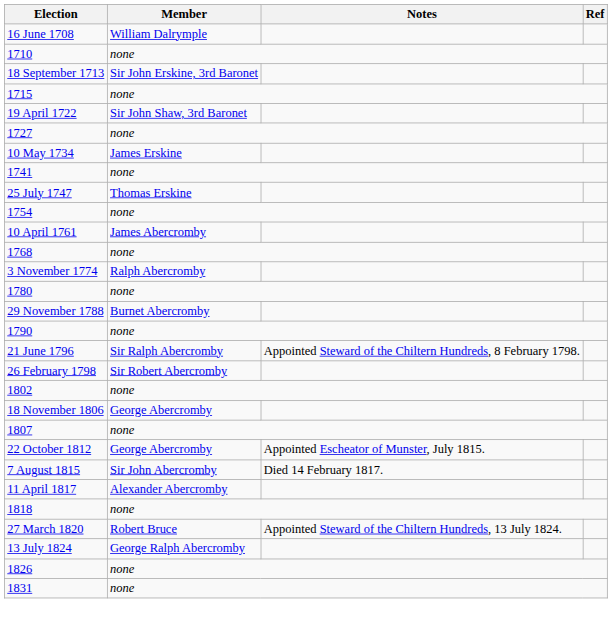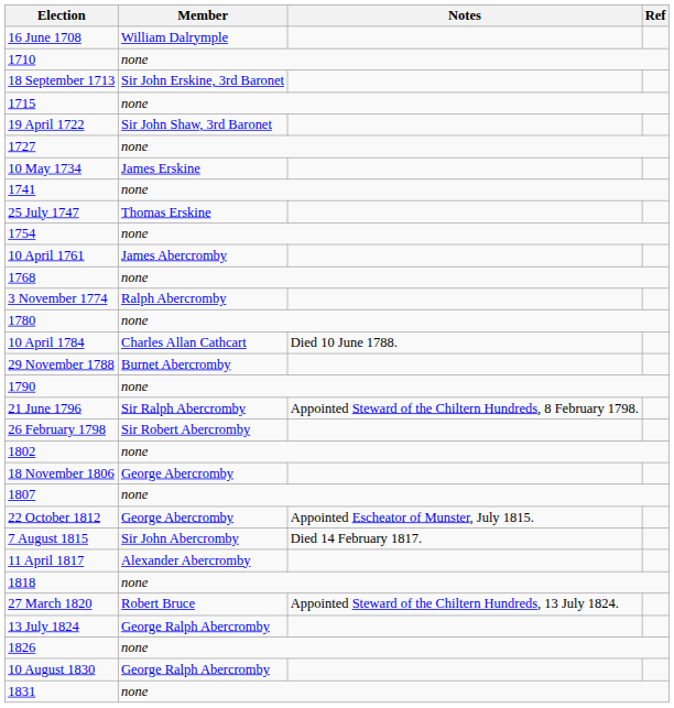 <table class="wikitable">
 <tr>
 <th>Election</th>
 <th>Member</th>
 <th>Notes</th>
 <th>Ref</th>
 </tr>
 <tr>
 <td><a href='#'>16 June 1708</a></td>
 <td><a href='#'>William Dalrymple</a></td>
 <td></td>
 <td></td>
 </tr>
 <tr>
 <td><a href='#'>1710</a></td>
 <td colspan=3><em>none</em></td>
 </tr>
 <tr>
 <td><a href='#'>18 September 1713</a></td>
 <td><a href='#'>Sir John Erskine, 3rd Baronet</a></td>
 <td></td>
 <td></td>
 </tr>
 <tr>
 <td><a href='#'>1715</a></td>
 <td colspan=3><em>none</em></td>
 </tr>
 <tr>
 <td><a href='#'>19 April 1722</a></td>
 <td><a href='#'>Sir John Shaw, 3rd Baronet</a></td>
 <td></td>
 <td></td>
 </tr>
 <tr>
 <td><a href='#'>1727</a></td>
 <td colspan=3><em>none</em></td>
 </tr>
 <tr>
 <td><a href='#'>10 May 1734</a></td>
 <td><a href='#'>James Erskine</a></td>
 <td></td>
 <td></td>
 </tr>
 <tr>
 <td><a href='#'>1741</a></td>
 <td colspan=3><em>none</em></td>
 </tr>
 <tr>
 <td><a href='#'>25 July 1747</a></td>
 <td><a href='#'>Thomas Erskine</a></td>
 <td></td>
 <td></td>
 </tr>
 <tr>
 <td><a href='#'>1754</a></td>
 <td colspan=3><em>none</em></td>
 </tr>
 <tr>
 <td><a href='#'>10 April 1761</a></td>
 <td><a href='#'>James Abercromby</a></td>
 <td></td>
 <td></td>
 </tr>
 <tr>
 <td><a href='#'>1768</a></td>
 <td colspan=3><em>none</em></td>
 </tr>
 <tr>
 <td><a href='#'>3 November 1774</a></td>
 <td><a href='#'>Ralph Abercromby</a></td>
 <td></td>
 <td></td>
 </tr>
 <tr>
 <td><a href='#'>1780</a></td>
 <td colspan=3><em>none</em></td>
 </tr>
 <tr>
+<td><a href='#'>10 April 1784</a></td>
+<td><a href='#'>Charles Allan Cathcart</a></td>
+<td>Died 10 June 1788.</td>
+<td></td>
+</tr>
+<tr>
 <td><a href='#'>29 November 1788</a></td>
 <td><a href='#'>Burnet Abercromby</a></td>
 <td></td>
 <td></td>
 </tr>
 <tr>
 <td><a href='#'>1790</a></td>
 <td colspan=3><em>none</em></td>
 </tr>
 <tr>
 <td><a href='#'>21 June 1796</a></td>
 <td><a href='#'>Sir Ralph Abercromby</a></td>
 <td>Appointed <a href='#'>Steward of the Chiltern Hundreds</a>, 8 February 1798.</td>
 <td></td>
 </tr>
 <tr>
 <td><a href='#'>26 February 1798</a></td>
 <td><a href='#'>Sir Robert Abercromby</a></td>
 <td></td>
 <td></td>
 </tr>
 <tr>
 <td><a href='#'>1802</a></td>
 <td colspan=3><em>none</em></td>
 </tr>
 <tr>
 <td><a href='#'>18 November 1806</a></td>
 <td><a href='#'>George Abercromby</a></td>
 <td></td>
 <td></td>
 </tr>
 <tr>
 <td><a href='#'>1807</a></td>
 <td colspan=3><em>none</em></td>
 </tr>
 <tr>
 <td><a href='#'>22 October 1812</a></td>
 <td><a href='#'>George Abercromby</a></td>
 <td>Appointed <a href='#'>Escheator of Munster</a>, July 1815.</td>
 <td></td>
 </tr>
 <tr>
 <td><a href='#'>7 August 1815</a></td>
 <td><a href='#'>Sir John Abercromby</a></td>
 <td>Died 14 February 1817.</td>
 <td></td>
 </tr>
 <tr>
 <td><a href='#'>11 April 1817</a></td>
 <td><a href='#'>Alexander Abercromby</a></td>
 <td></td>
 <td></td>
 </tr>
 <tr>
 <td><a href='#'>1818</a></td>
 <td colspan=3><em>none</em></td>
 </tr>
 <tr>
 <td><a href='#'>27 March 1820</a></td>
 <td><a href='#'>Robert Bruce</a></td>
 <td>Appointed <a href='#'>Steward of the Chiltern Hundreds</a>, 13 July 1824.</td>
 <td></td>
 </tr>
 <tr>
 <td><a href='#'>13 July 1824</a></td>
 <td><a href='#'>George Ralph Abercromby</a></td>
 <td></td>
 <td></td>
 </tr>
 <tr>
 <td><a href='#'>1826</a></td>
 <td colspan=3><em>none</em></td>
 </tr>
 <tr>
+<td><a href='#'>10 August 1830</a></td>
+<td><a href='#'>George Ralph Abercromby</a></td>
+<td></td>
+<td></td>
+</tr>
+<tr>
 <td><a href='#'>1831</a></td>
 <td colspan=3><em>none</em></td>
 </tr>
 </table>
